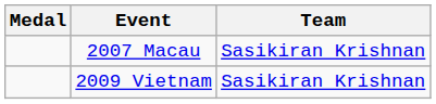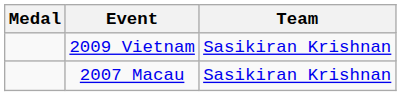 <table class="wikitable sortable" style="text-align:center">
 <tr>
 <th>Medal</th>
 <th>Event</th>
 <th>Team</th>
 </tr>
 <tr>
 <td></td>
-<td><a href='#'>2007 Macau</a></td>
+<td><a href='#'>2009 Vietnam</a></td>
 <td><a href='#'>Sasikiran Krishnan</a></td>
 </tr>
 <tr>
 <td></td>
-<td><a href='#'>2009 Vietnam</a></td>
+<td><a href='#'>2007 Macau</a></td>
 <td><a href='#'>Sasikiran Krishnan</a></td>
 </tr>
 </table>
